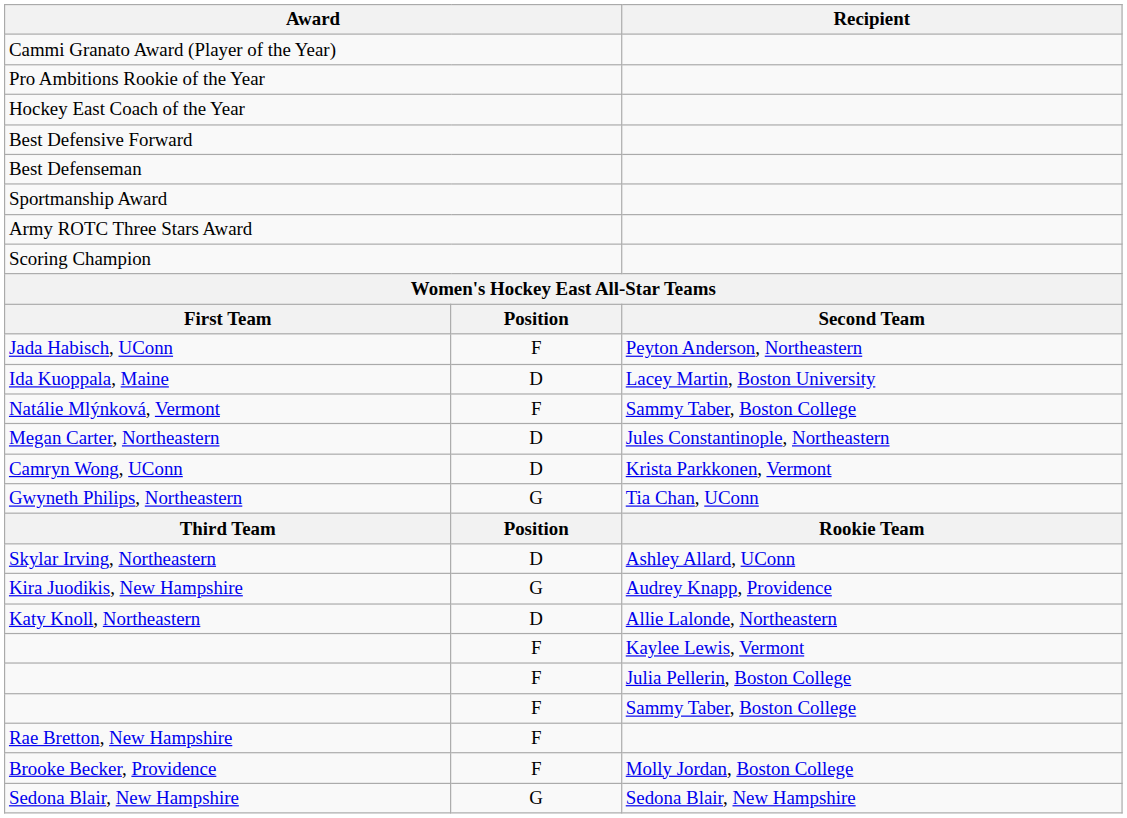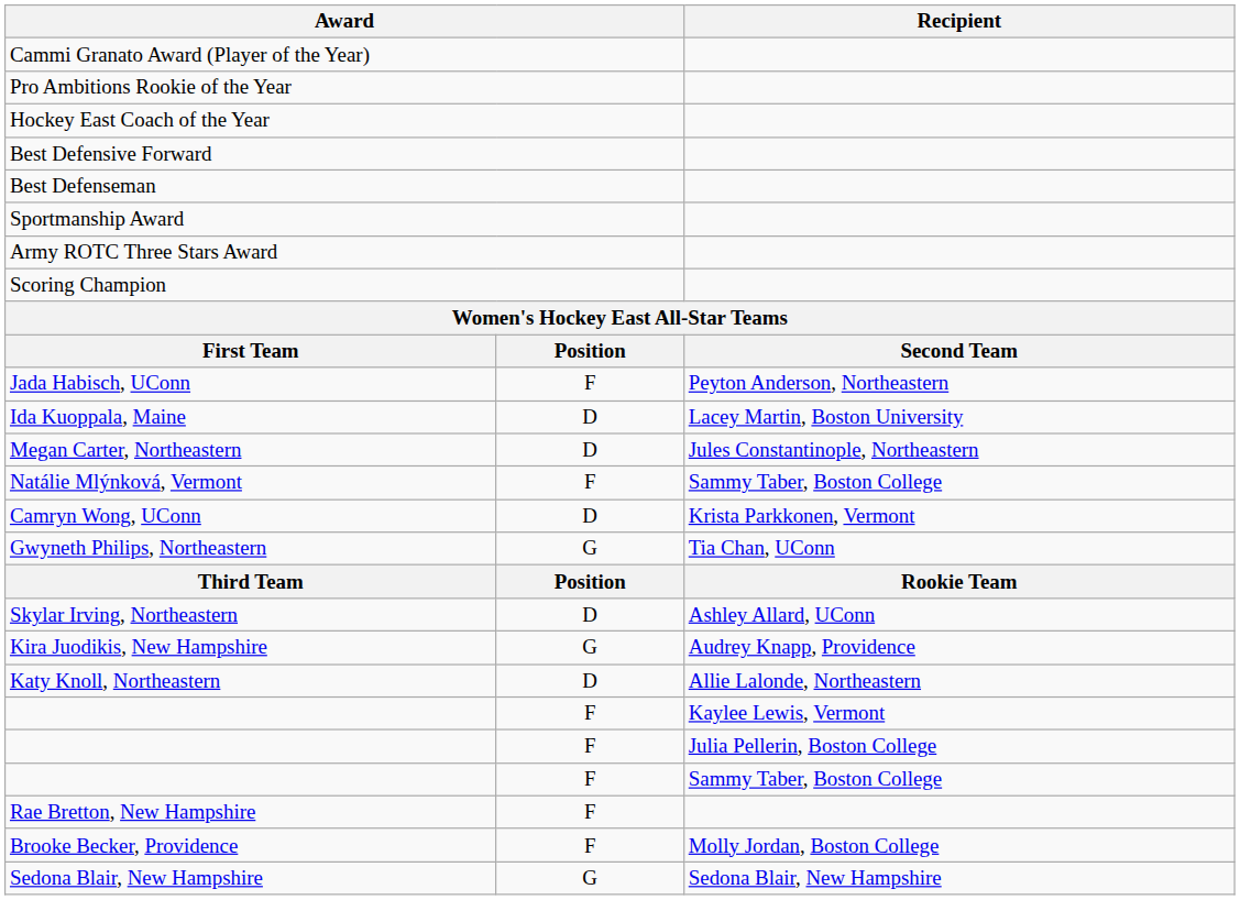 <table class="wikitable" width=75%>
 <tr>
 <th colspan=2>Award</th>
 <th>Recipient</th>
 </tr>
 <tr>
 <td colspan=2>Cammi Granato Award (Player of the Year)</td>
 <td></td>
 </tr>
 <tr>
 <td colspan=2>Pro Ambitions Rookie of the Year</td>
 <td></td>
 </tr>
 <tr>
 <td colspan=2>Hockey East Coach of the Year</td>
 <td></td>
 </tr>
 <tr>
 <td colspan=2>Best Defensive Forward</td>
 <td></td>
 </tr>
 <tr>
 <td colspan=2>Best Defenseman</td>
 <td></td>
 </tr>
 <tr>
 <td colspan=2>Sportmanship Award</td>
 <td></td>
 </tr>
 <tr>
 <td colspan=2>Army ROTC Three Stars Award</td>
 <td></td>
 </tr>
 <tr>
 <td colspan=2>Scoring Champion</td>
 <td><br></td>
 </tr>
 <tr>
 <th colspan=3>Women's Hockey East All-Star Teams</th>
 </tr>
 <tr>
 <th>First Team</th>
 <th>  Position  </th>
 <th>Second Team</th>
 </tr>
 <tr>
 <td><a href='#'>Jada Habisch</a>, <a href='#'>UConn</a></td>
 <td align=center>F</td>
 <td><a href='#'>Peyton Anderson</a>, <a href='#'>Northeastern</a></td>
 </tr>
 <tr>
 <td><a href='#'>Ida Kuoppala</a>, <a href='#'>Maine</a></td>
 <td align=center>D</td>
 <td><a href='#'>Lacey Martin</a>, <a href='#'>Boston University</a></td>
 </tr>
 <tr>
+<td><a href='#'>Megan Carter</a>, <a href='#'>Northeastern</a></td>
+<td align=center>D</td>
+<td><a href='#'>Jules Constantinople</a>, <a href='#'>Northeastern</a></td>
+</tr>
+<tr>
 <td><a href='#'>Natálie Mlýnková</a>, <a href='#'>Vermont</a></td>
 <td align=center>F</td>
 <td><a href='#'>Sammy Taber</a>, <a href='#'>Boston College</a></td>
-</tr>
-<tr>
-<td><a href='#'>Megan Carter</a>, <a href='#'>Northeastern</a></td>
-<td align=center>D</td>
-<td><a href='#'>Jules Constantinople</a>, <a href='#'>Northeastern</a></td>
 </tr>
 <tr>
 <td><a href='#'>Camryn Wong</a>, <a href='#'>UConn</a></td>
 <td align=center>D</td>
 <td><a href='#'>Krista Parkkonen</a>, <a href='#'>Vermont</a></td>
 </tr>
 <tr>
 <td><a href='#'>Gwyneth Philips</a>, <a href='#'>Northeastern</a></td>
 <td align=center>G</td>
 <td><a href='#'>Tia Chan</a>, <a href='#'>UConn</a></td>
 </tr>
 <tr>
 <th>Third Team</th>
 <th>  Position  </th>
 <th>Rookie Team</th>
 </tr>
 <tr>
 <td><a href='#'>Skylar Irving</a>, <a href='#'>Northeastern</a></td>
 <td align=center>D</td>
 <td><a href='#'>Ashley Allard</a>, <a href='#'>UConn</a></td>
 </tr>
 <tr>
 <td><a href='#'>Kira Juodikis</a>, <a href='#'>New Hampshire</a></td>
 <td align=center>G</td>
 <td><a href='#'>Audrey Knapp</a>, <a href='#'>Providence</a></td>
 </tr>
 <tr>
 <td><a href='#'>Katy Knoll</a>, <a href='#'>Northeastern</a></td>
 <td align=center>D</td>
 <td><a href='#'>Allie Lalonde</a>, <a href='#'>Northeastern</a></td>
 </tr>
 <tr>
 <td></td>
 <td align=center>F</td>
 <td><a href='#'>Kaylee Lewis</a>, <a href='#'>Vermont</a></td>
 </tr>
 <tr>
 <td></td>
 <td align=center>F</td>
 <td><a href='#'>Julia Pellerin</a>, <a href='#'>Boston College</a></td>
 </tr>
 <tr>
 <td></td>
 <td align=center>F</td>
 <td><a href='#'>Sammy Taber</a>, <a href='#'>Boston College</a></td>
 </tr>
 <tr>
 <td><a href='#'>Rae Bretton</a>, <a href='#'>New Hampshire</a></td>
 <td align=center>F</td>
 <td></td>
 </tr>
 <tr>
 <td><a href='#'>Brooke Becker</a>, <a href='#'>Providence</a></td>
 <td align=center>F</td>
 <td><a href='#'>Molly Jordan</a>, <a href='#'>Boston College</a></td>
 </tr>
 <tr>
 <td><a href='#'>Sedona Blair</a>, <a href='#'>New Hampshire</a></td>
 <td align=center>G</td>
 <td><a href='#'>Sedona Blair</a>, <a href='#'>New Hampshire</a></td>
 </tr>
 </table>
